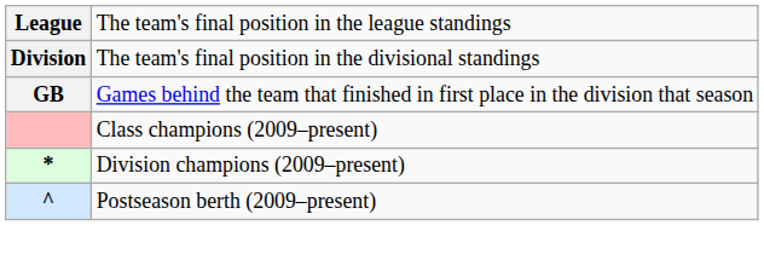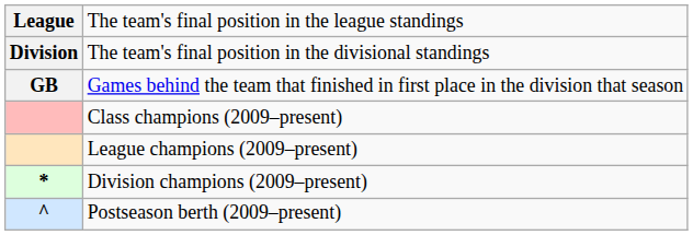 <table class="wikitable plainrowheaders" style="font-size:85%">
 <tr>
 <th scope="row" style="text-align:center"><strong>League</strong></th>
 <td>The team's final position in the league standings</td>
 </tr>
 <tr>
 <th scope="row" style="text-align:center"><strong>Division</strong></th>
 <td>The team's final position in the divisional standings</td>
 </tr>
 <tr>
 <th scope="row" style="text-align:center"><strong>GB</strong></th>
 <td><a href='#'>Games behind</a> the team that finished in first place in the division that season</td>
 </tr>
 <tr>
 <th scope="row" style="text-align:center; background-color:#FFBBBB"></th>
 <td>Class champions (2009–present)</td>
 </tr>
 <tr>
+<th scope="row" style="text-align:center; background-color:#FFE6BD"></th>
+<td>League champions (2009–present)</td>
+</tr>
+<tr>
 <th scope="row" style="text-align:center; background-color:#DDFFDD">*</th>
 <td>Division champions (2009–present)</td>
 </tr>
 <tr>
 <th scope="row" style="text-align:center; background-color:#D0E7FF">^</th>
 <td>Postseason berth (2009–present)</td>
 </tr>
 </table>
